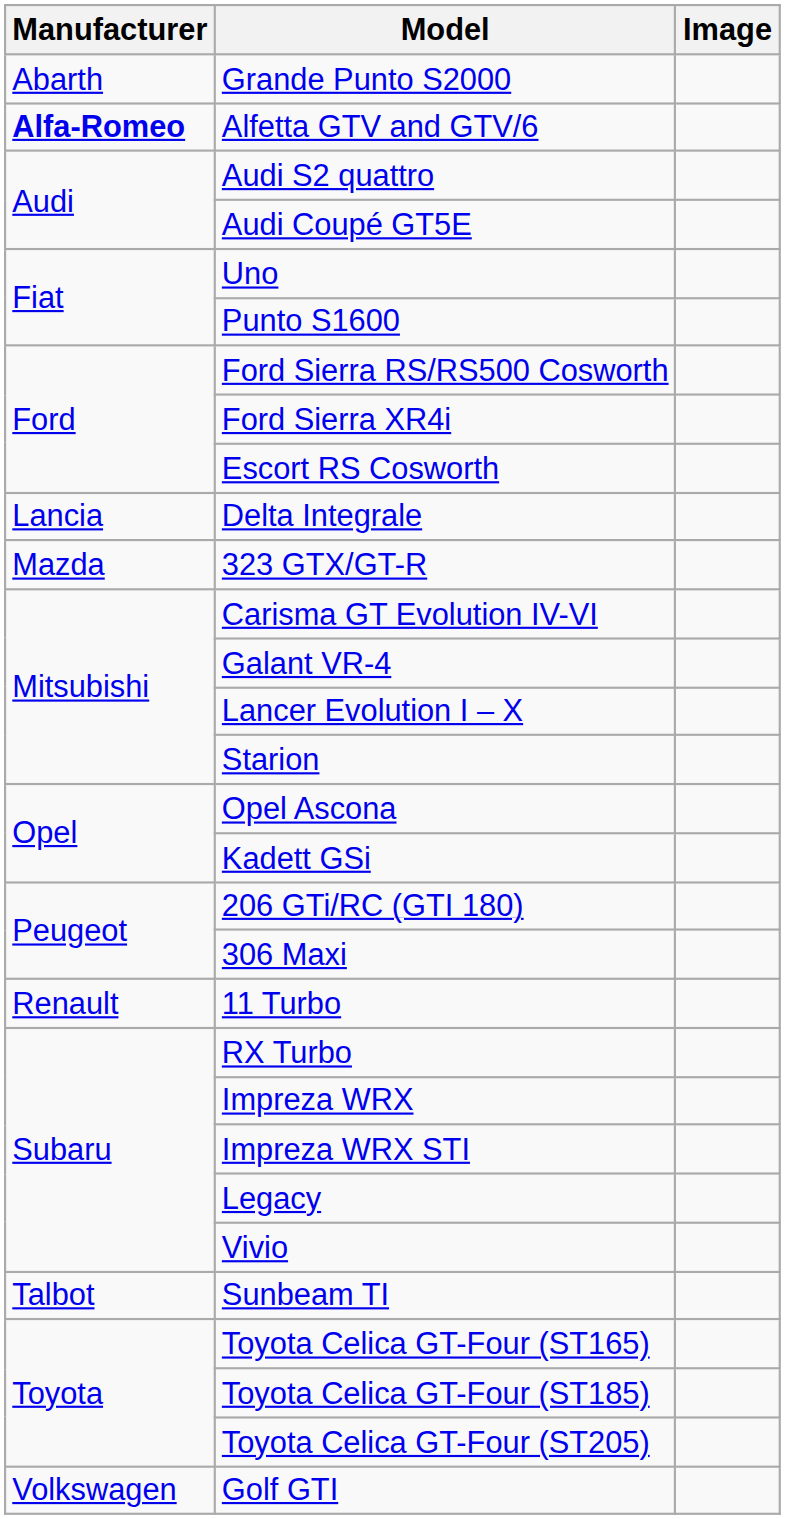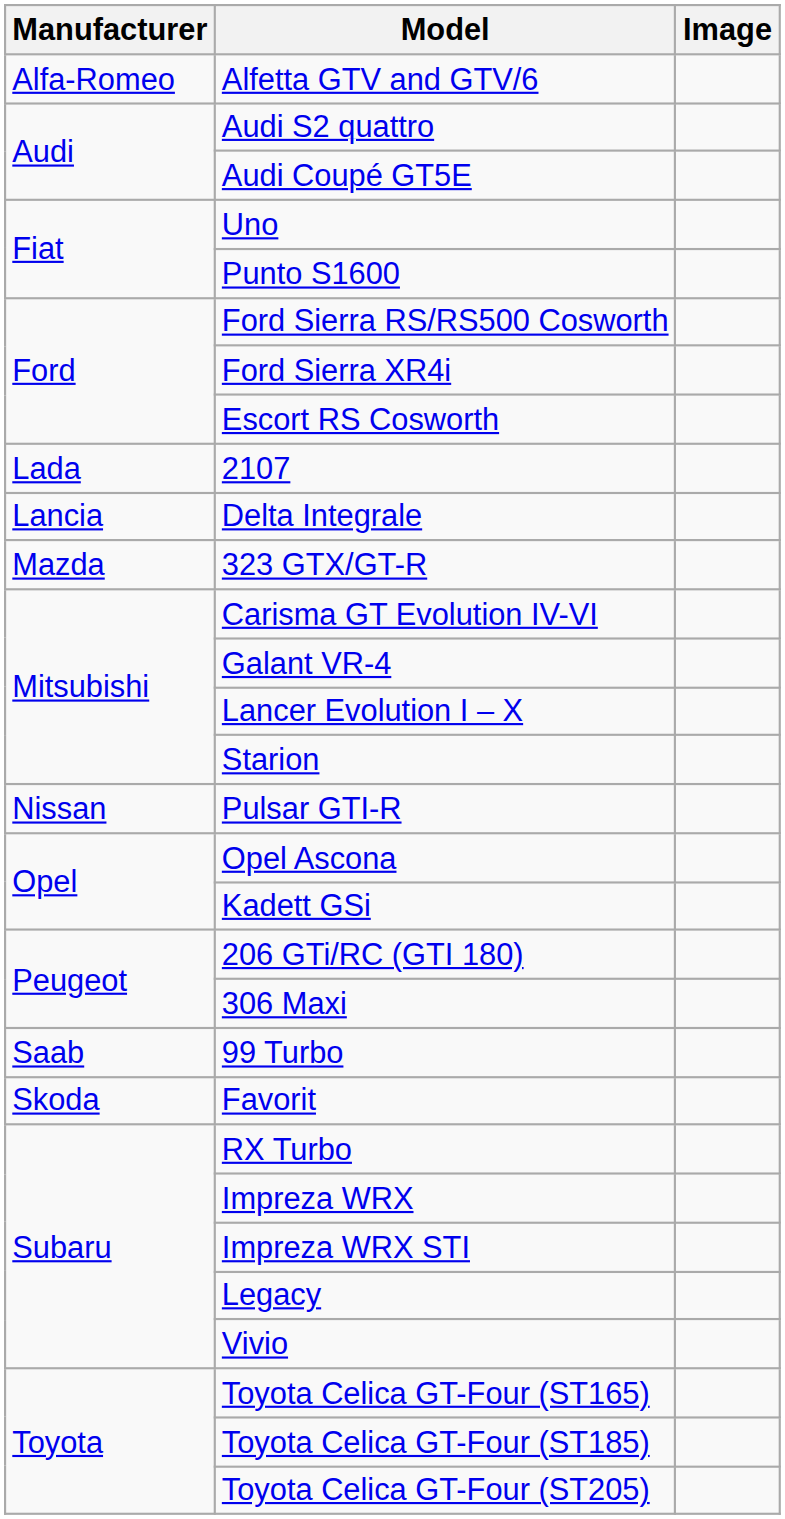 <table class="wikitable" style=font-size:90%;>
 <tr>
 <th>Manufacturer</th>
 <th>Model</th>
 <th>Image</th>
 </tr>
 <tr>
-<td rowspan=1> <a href='#'>Abarth</a></td>
-<td><a href='#'>Grande Punto S2000</a></td>
-<td></td>
-</tr>
-<tr>
-<td rowspan=1><strong> <a href='#'>Alfa-Romeo</a></strong></td>
+<td rowspan=1> <a href='#'>Alfa-Romeo</a></td>
 <td><a href='#'>Alfetta GTV and GTV/6</a></td>
 <td></td>
 </tr>
 <tr>
 <td rowspan=2> <a href='#'>Audi</a></td>
 <td><a href='#'>Audi S2 quattro</a></td>
 <td></td>
 </tr>
 <tr>
 <td><a href='#'>Audi Coupé GT5E</a></td>
 <td></td>
 </tr>
 <tr>
 <td rowspan=2> <a href='#'>Fiat</a></td>
 <td><a href='#'>Uno</a></td>
 <td></td>
 </tr>
 <tr>
 <td><a href='#'>Punto S1600</a></td>
 <td></td>
 </tr>
 <tr>
 <td rowspan=3> <a href='#'>Ford</a></td>
 <td><a href='#'>Ford Sierra RS/RS500 Cosworth</a></td>
 <td></td>
 </tr>
 <tr>
 <td><a href='#'>Ford Sierra XR4i</a></td>
 <td></td>
 </tr>
 <tr>
 <td><a href='#'>Escort RS Cosworth</a></td>
 <td></td>
 </tr>
 <tr>
+<td rowspan=1> <a href='#'>Lada</a></td>
+<td><a href='#'>2107</a></td>
+<td></td>
+</tr>
+<tr>
 <td rowspan=1> <a href='#'>Lancia</a></td>
 <td><a href='#'>Delta Integrale</a></td>
 <td></td>
 </tr>
 <tr>
 <td rowspan=1> <a href='#'>Mazda</a></td>
 <td><a href='#'>323 GTX/GT-R</a></td>
 <td></td>
 </tr>
 <tr>
 <td rowspan=4> <a href='#'>Mitsubishi</a></td>
 <td><a href='#'>Carisma GT Evolution IV-VI</a></td>
 <td></td>
 </tr>
 <tr>
 <td><a href='#'>Galant VR-4</a></td>
 <td></td>
 </tr>
 <tr>
 <td><a href='#'>Lancer Evolution I – X</a></td>
 <td></td>
 </tr>
 <tr>
 <td><a href='#'>Starion</a></td>
 <td></td>
 </tr>
 <tr>
+<td rowspan=1> <a href='#'>Nissan</a></td>
+<td><a href='#'>Pulsar GTI-R</a></td>
+<td></td>
+</tr>
+<tr>
 <td rowspan=2> <a href='#'>Opel</a></td>
 <td><a href='#'>Opel Ascona</a></td>
 <td></td>
 </tr>
 <tr>
 <td><a href='#'>Kadett GSi</a></td>
 <td></td>
 </tr>
 <tr>
 <td rowspan=2> <a href='#'>Peugeot</a></td>
 <td><a href='#'>206 GTi/RC (GTI 180)</a></td>
 <td></td>
 </tr>
 <tr>
 <td><a href='#'>306 Maxi</a></td>
 <td></td>
 </tr>
 <tr>
-<td rowspan=1> <a href='#'>Renault</a></td>
-<td><a href='#'>11 Turbo</a></td>
+<td rowspan=1> <a href='#'>Saab</a></td>
+<td><a href='#'>99 Turbo</a></td>
+<td></td>
+</tr>
+<tr>
+<td rowspan=1> <a href='#'>Skoda</a></td>
+<td><a href='#'>Favorit</a></td>
 <td></td>
 </tr>
 <tr>
 <td rowspan=5> <a href='#'>Subaru</a></td>
 <td><a href='#'>RX Turbo</a></td>
 <td></td>
 </tr>
 <tr>
 <td><a href='#'>Impreza WRX</a></td>
 <td></td>
 </tr>
 <tr>
 <td><a href='#'>Impreza WRX STI</a></td>
 <td></td>
 </tr>
 <tr>
 <td><a href='#'>Legacy</a></td>
 <td></td>
 </tr>
 <tr>
 <td><a href='#'>Vivio</a></td>
 <td></td>
 </tr>
 <tr>
-<td rowspan=1> <a href='#'>Talbot</a></td>
-<td><a href='#'>Sunbeam TI</a></td>
-<td></td>
-</tr>
-<tr>
 <td rowspan=3> <a href='#'>Toyota</a></td>
 <td><a href='#'>Toyota Celica GT-Four (ST165)</a></td>
 <td></td>
 </tr>
 <tr>
 <td><a href='#'>Toyota Celica GT-Four (ST185)</a></td>
 <td></td>
 </tr>
 <tr>
 <td><a href='#'>Toyota Celica GT-Four (ST205)</a></td>
 <td></td>
 </tr>
-<tr>
-<td rowspan=1> <a href='#'>Volkswagen</a></td>
-<td><a href='#'>Golf GTI</a></td>
-<td></td>
-</tr>
 </table>
